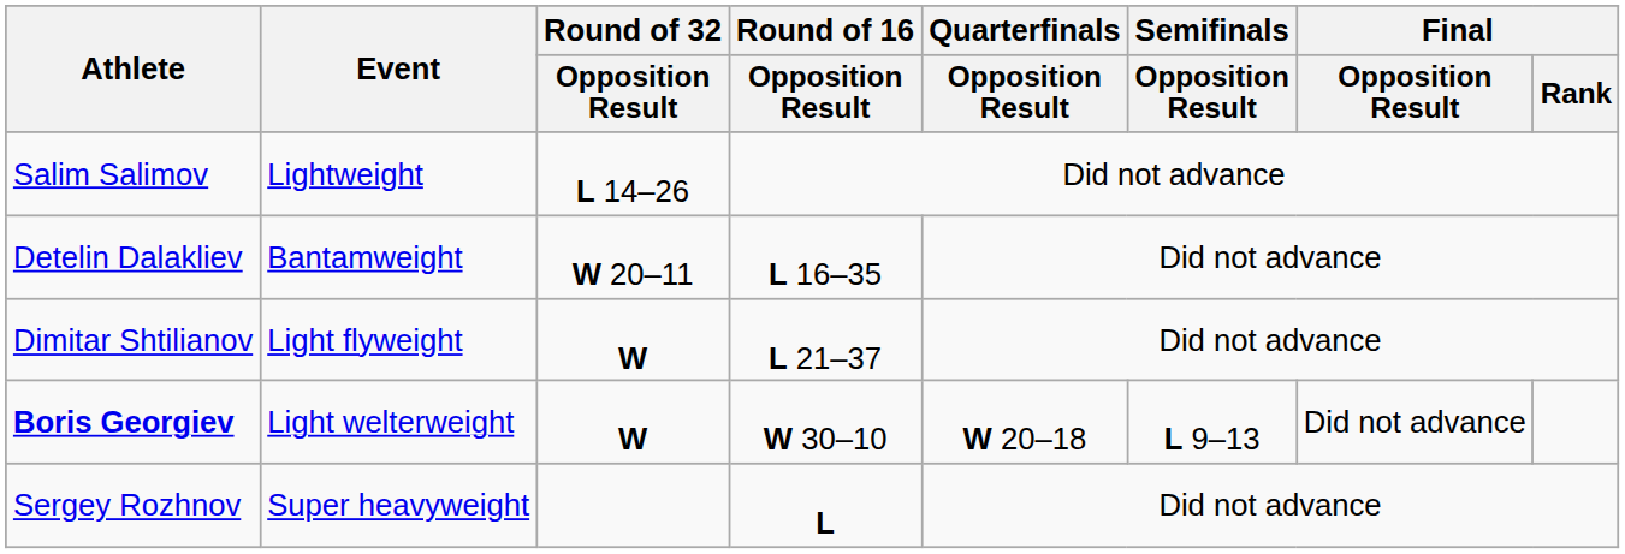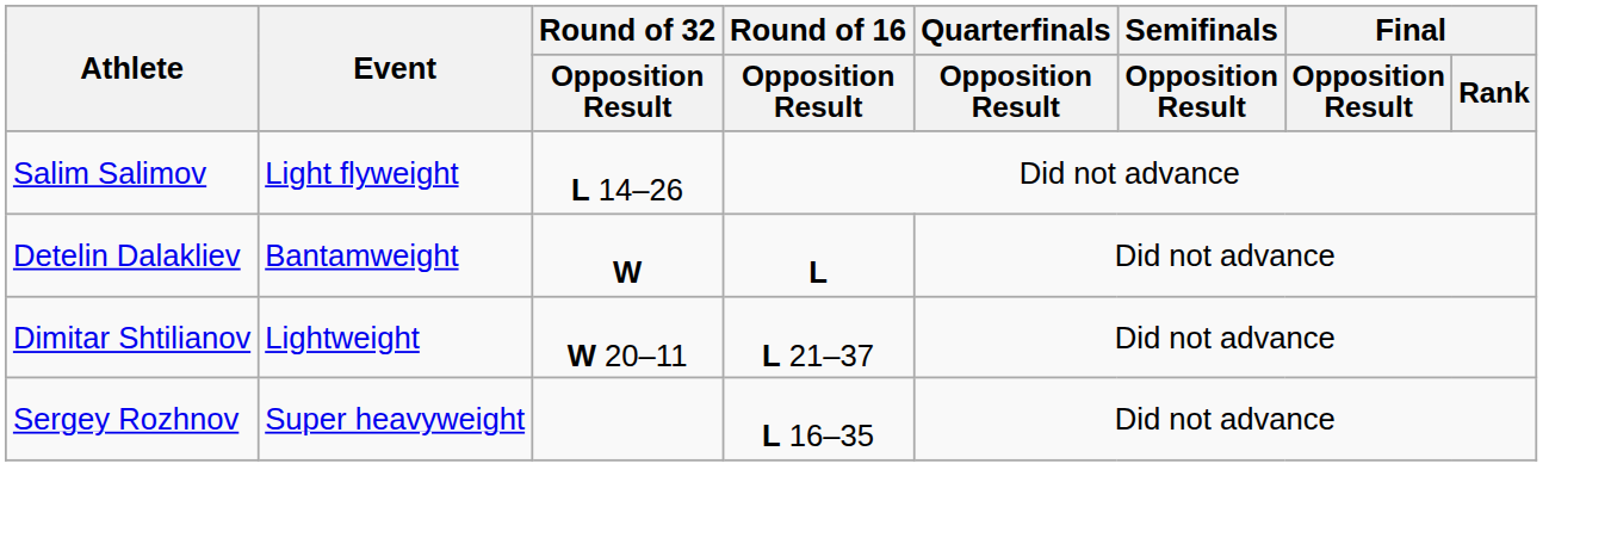 <table class="wikitable" style="font-size:90%">
 <tr>
 <th rowspan="2">Athlete</th>
 <th rowspan="2">Event</th>
 <th>Round of 32</th>
 <th>Round of 16</th>
 <th>Quarterfinals</th>
 <th>Semifinals</th>
 <th colspan=2>Final</th>
 </tr>
 <tr style="font-size:95%">
 <th>Opposition<br>Result</th>
 <th>Opposition<br>Result</th>
 <th>Opposition<br>Result</th>
 <th>Opposition<br>Result</th>
 <th>Opposition<br>Result</th>
 <th>Rank</th>
 </tr>
 <tr align=center>
 <td align=left><a href='#'>Salim Salimov</a></td>
-<td align=left><a href='#'>Lightweight</a></td>
+<td align=left><a href='#'>Light flyweight</a></td>
 <td><br><strong>L</strong> 14–26</td>
 <td colspan=5>Did not advance</td>
 </tr>
 <tr align=center>
 <td align=left><a href='#'>Detelin Dalakliev</a></td>
 <td align=left><a href='#'>Bantamweight</a></td>
-<td><br><strong>W</strong> 20–11</td>
-<td><br><strong>L</strong> 16–35</td>
+<td><br><strong>W</strong> </td>
+<td><br><strong>L</strong> </td>
 <td colspan=4>Did not advance</td>
 </tr>
 <tr align=center>
 <td align=left><a href='#'>Dimitar Shtilianov</a></td>
-<td align=left><a href='#'>Light flyweight</a></td>
-<td><br><strong>W</strong> </td>
+<td align=left><a href='#'>Lightweight</a></td>
+<td><br><strong>W</strong> 20–11</td>
 <td><br><strong>L</strong> 21–37</td>
 <td colspan=4>Did not advance</td>
-</tr>
-<tr align=center>
-<td align=left><strong><a href='#'>Boris Georgiev</a></strong></td>
-<td align=left><a href='#'>Light welterweight</a></td>
-<td><br><strong>W</strong> </td>
-<td><br><strong>W</strong> 30–10</td>
-<td><br><strong>W</strong> 20–18</td>
-<td><br><strong>L</strong> 9–13</td>
-<td>Did not advance</td>
-<td></td>
 </tr>
 <tr align=center>
 <td align=left><a href='#'>Sergey Rozhnov</a></td>
 <td align=left><a href='#'>Super heavyweight</a></td>
 <td></td>
-<td><br><strong>L</strong> </td>
+<td><br><strong>L</strong> 16–35</td>
 <td colspan=4>Did not advance</td>
 </tr>
 </table>
